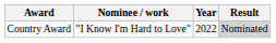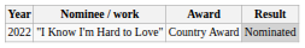 <table class="wikitable">
 <tr>
+<th>Year</th>
+<th>Nominee / work</th>
 <th>Award</th>
-<th>Nominee / work</th>
-<th>Year</th>
 <th>Result</th>
 </tr>
 <tr>
+<td>2022</td>
+<td>"I Know I'm Hard to Love"</td>
 <td>Country Award</td>
-<td>"I Know I'm Hard to Love"</td>
-<td>2022</td>
 <td style="background: lightgrey;">Nominated</td>
 </tr>
 </table>
